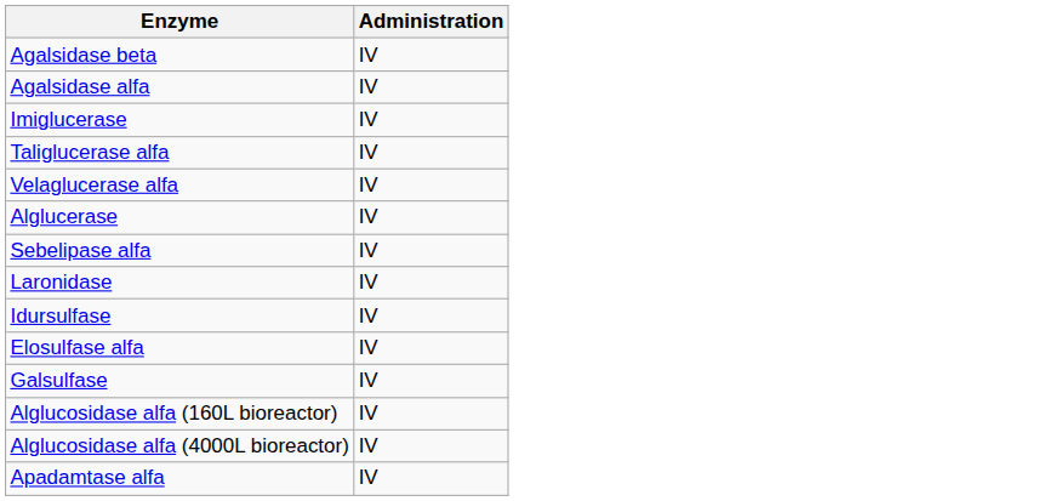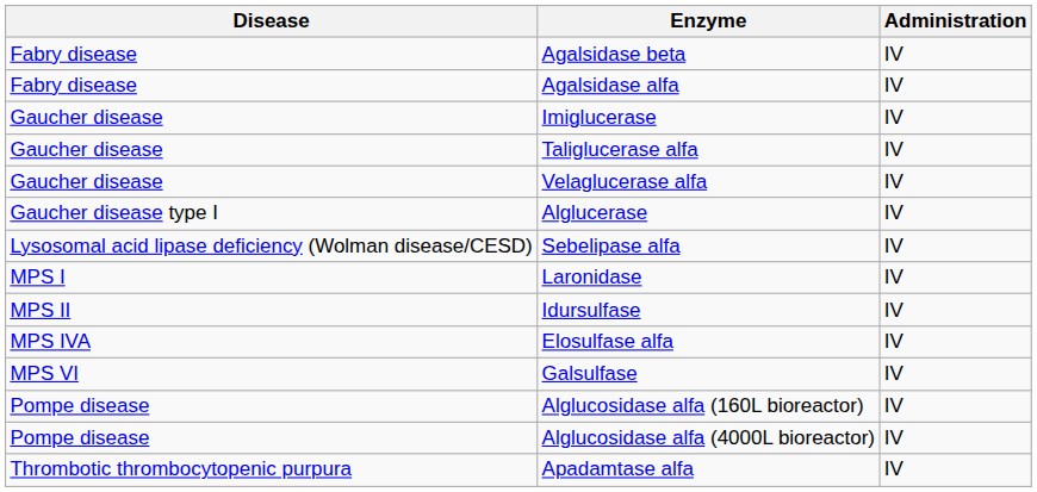 <table class="wikitable">
 <tr>
+<th>Disease</th>
 <th>Enzyme</th>
 <th>Administration</th>
 </tr>
 <tr>
+<td><a href='#'>Fabry disease</a></td>
 <td><a href='#'>Agalsidase beta</a></td>
 <td>IV</td>
 </tr>
 <tr>
+<td><a href='#'>Fabry disease</a></td>
 <td><a href='#'>Agalsidase alfa</a></td>
 <td>IV</td>
 </tr>
 <tr>
+<td><a href='#'>Gaucher disease</a></td>
 <td><a href='#'>Imiglucerase</a></td>
 <td>IV</td>
 </tr>
 <tr>
+<td><a href='#'>Gaucher disease</a></td>
 <td><a href='#'>Taliglucerase alfa</a></td>
 <td>IV</td>
 </tr>
 <tr>
+<td><a href='#'>Gaucher disease</a></td>
 <td><a href='#'>Velaglucerase alfa</a></td>
 <td>IV</td>
 </tr>
 <tr>
+<td><a href='#'>Gaucher disease</a> type I</td>
 <td><a href='#'>Alglucerase</a></td>
 <td>IV</td>
 </tr>
 <tr>
+<td><a href='#'>Lysosomal acid lipase deficiency</a> (Wolman disease/CESD)</td>
 <td><a href='#'>Sebelipase alfa</a></td>
 <td>IV</td>
 </tr>
 <tr>
+<td><a href='#'>MPS I</a></td>
 <td><a href='#'>Laronidase</a></td>
 <td>IV</td>
 </tr>
 <tr>
+<td><a href='#'>MPS II</a></td>
 <td><a href='#'>Idursulfase</a></td>
 <td>IV</td>
 </tr>
 <tr>
+<td><a href='#'>MPS IVA</a></td>
 <td><a href='#'>Elosulfase alfa</a></td>
 <td>IV</td>
 </tr>
 <tr>
+<td><a href='#'>MPS VI</a></td>
 <td><a href='#'>Galsulfase</a></td>
 <td>IV</td>
 </tr>
 <tr>
+<td><a href='#'>Pompe disease</a></td>
 <td><a href='#'>Alglucosidase alfa</a> (160L bioreactor)</td>
 <td>IV</td>
 </tr>
 <tr>
+<td><a href='#'>Pompe disease</a></td>
 <td><a href='#'>Alglucosidase alfa</a> (4000L bioreactor)</td>
 <td>IV</td>
 </tr>
 <tr>
+<td><a href='#'>Thrombotic thrombocytopenic purpura</a></td>
 <td><a href='#'>Apadamtase alfa</a></td>
 <td>IV</td>
 </tr>
 </table>
